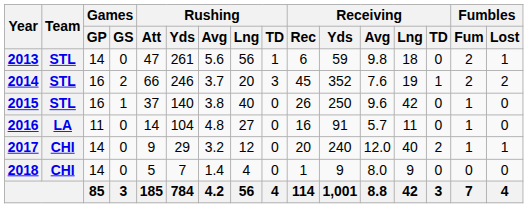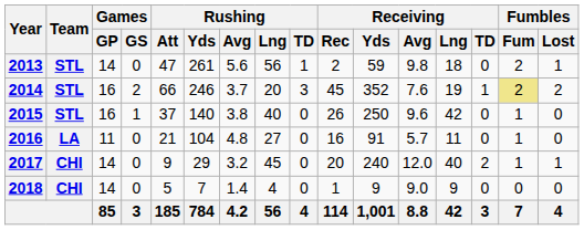 <table class= "wikitable" style="text-align:center;">
 <tr>
 <th rowspan="2">Year</th>
 <th rowspan="2">Team</th>
 <th colspan="2">Games</th>
 <th colspan="5">Rushing</th>
 <th colspan="5">Receiving</th>
 <th colspan="2">Fumbles</th>
 </tr>
 <tr>
 <th>GP</th>
 <th>GS</th>
 <th>Att</th>
 <th>Yds</th>
 <th>Avg</th>
 <th>Lng</th>
 <th>TD</th>
 <th>Rec</th>
 <th>Yds</th>
 <th>Avg</th>
 <th>Lng</th>
 <th>TD</th>
 <th>Fum</th>
 <th>Lost</th>
 </tr>
 <tr>
 <th><a href='#'>2013</a></th>
 <th><a href='#'>STL</a></th>
 <td>14</td>
 <td>0</td>
 <td>47</td>
 <td>261</td>
 <td>5.6</td>
 <td>56</td>
 <td>1</td>
-<td>6</td>
+<td>2</td>
 <td>59</td>
 <td>9.8</td>
 <td>18</td>
 <td>0</td>
 <td>2</td>
 <td>1</td>
 </tr>
 <tr>
 <th><a href='#'>2014</a></th>
 <th><a href='#'>STL</a></th>
 <td>16</td>
 <td>2</td>
 <td>66</td>
 <td>246</td>
 <td>3.7</td>
 <td>20</td>
 <td>3</td>
 <td>45</td>
 <td>352</td>
 <td>7.6</td>
 <td>19</td>
 <td>1</td>
-<td>2</td>
+<td style="background: khaki;">2</td>
 <td>2</td>
 </tr>
 <tr>
 <th><a href='#'>2015</a></th>
 <th><a href='#'>STL</a></th>
 <td>16</td>
 <td>1</td>
 <td>37</td>
 <td>140</td>
 <td>3.8</td>
 <td>40</td>
 <td>0</td>
 <td>26</td>
 <td>250</td>
 <td>9.6</td>
 <td>42</td>
 <td>0</td>
 <td>1</td>
 <td>0</td>
 </tr>
 <tr>
 <th><a href='#'>2016</a></th>
 <th><a href='#'>LA</a></th>
 <td>11</td>
 <td>0</td>
-<td>14</td>
+<td>21</td>
 <td>104</td>
 <td>4.8</td>
 <td>27</td>
 <td>0</td>
 <td>16</td>
 <td>91</td>
 <td>5.7</td>
 <td>11</td>
 <td>0</td>
 <td>1</td>
 <td>0</td>
 </tr>
 <tr>
 <th><a href='#'>2017</a></th>
 <th><a href='#'>CHI</a></th>
 <td>14</td>
 <td>0</td>
 <td>9</td>
 <td>29</td>
 <td>3.2</td>
-<td>12</td>
+<td>45</td>
 <td>0</td>
 <td>20</td>
 <td>240</td>
 <td>12.0</td>
 <td>40</td>
 <td>2</td>
 <td>1</td>
 <td>1</td>
 </tr>
 <tr>
 <th><a href='#'>2018</a></th>
 <th><a href='#'>CHI</a></th>
 <td>14</td>
 <td>0</td>
 <td>5</td>
 <td>7</td>
 <td>1.4</td>
 <td>4</td>
 <td>0</td>
 <td>1</td>
 <td>9</td>
-<td>8.0</td>
+<td>9.0</td>
 <td>9</td>
 <td>0</td>
 <td>0</td>
 <td>0</td>
 </tr>
 <tr>
 <th colspan="2"></th>
 <th>85</th>
 <th>3</th>
 <th>185</th>
 <th>784</th>
 <th>4.2</th>
 <th>56</th>
 <th>4</th>
 <th>114</th>
 <th>1,001</th>
 <th>8.8</th>
 <th>42</th>
 <th>3</th>
 <th>7</th>
 <th>4</th>
 </tr>
 </table>
